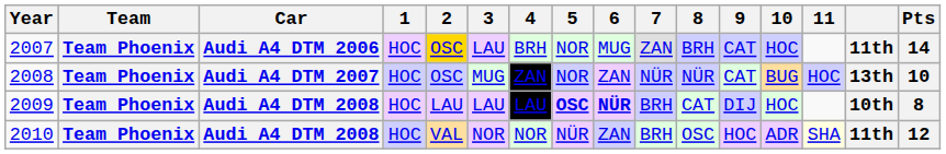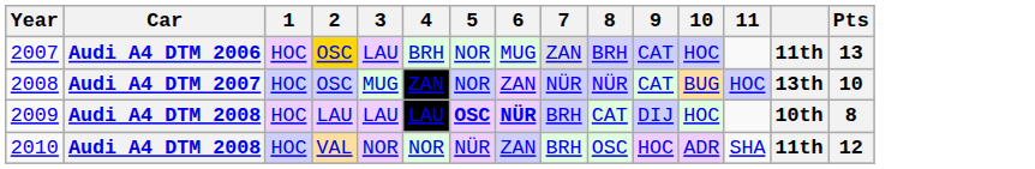 <table class="wikitable" style="text-align:center; font-size:85%">
 <tr>
 <th>Year</th>
-<th>Team</th>
 <th>Car</th>
 <th>1</th>
 <th>2</th>
 <th>3</th>
 <th>4</th>
 <th>5</th>
 <th>6</th>
 <th>7</th>
 <th>8</th>
 <th>9</th>
 <th>10</th>
 <th>11</th>
 <th></th>
 <th>Pts</th>
 </tr>
 <tr>
 <td><a href='#'>2007</a></td>
-<th nowrap><a href='#'>Team Phoenix</a></th>
 <th nowrap><a href='#'>Audi A4 DTM 2006</a></th>
 <td style="background:#efcfff;"><a href='#'>HOC</a><br></td>
 <td style="background: gold;"><a href='#'>OSC</a></td>
 <td style="background:#efcfff;"><a href='#'>LAU</a><br></td>
 <td style="background:#DFFFDF;"><a href='#'>BRH</a><br></td>
 <td style="background:#DFFFDF;"><a href='#'>NOR</a><br></td>
 <td style="background:#DFFFDF;"><a href='#'>MUG</a><br></td>
 <td style="background:#DFDFDF;"><a href='#'>ZAN</a><br></td>
 <td style="background:#CFCFFF;"><a href='#'>BRH</a><br></td>
 <td style="background:#CFCFFF;"><a href='#'>CAT</a><br></td>
 <td style="background:#CFCFFF;"><a href='#'>HOC</a><br></td>
 <td></td>
 <th>11th</th>
-<th>14</th>
+<th>13</th>
 </tr>
 <tr>
 <td><a href='#'>2008</a></td>
-<th nowrap><a href='#'>Team Phoenix</a></th>
 <th nowrap><a href='#'>Audi A4 DTM 2007</a></th>
 <td style="background:#CFCFFF;"><a href='#'>HOC</a><br></td>
 <td style="background:#CFCFFF;"><a href='#'>OSC</a><br></td>
 <td style="background:#DFFFDF;"><a href='#'>MUG</a><br></td>
 <td style="background:#000000; color:white"><a href='#'><span>ZAN</span></a><br></td>
 <td style="background:#CFCFFF;"><a href='#'>NOR</a><br></td>
 <td style="background:#efcfff;"><a href='#'>ZAN</a><br></td>
 <td style="background:#CFCFFF;"><a href='#'>NÜR</a><br></td>
 <td style="background:#CFCFFF;"><a href='#'>NÜR</a><br></td>
 <td style="background:#DFFFDF;"><a href='#'>CAT</a><br></td>
 <td style="background:#ffdf9f;"><a href='#'>BUG</a><br></td>
 <td style="background:#CFCFFF;"><a href='#'>HOC</a><br></td>
 <th>13th</th>
 <th>10</th>
 </tr>
 <tr>
 <td><a href='#'>2009</a></td>
-<th nowrap><a href='#'>Team Phoenix</a></th>
 <th nowrap><a href='#'>Audi A4 DTM 2008</a></th>
 <td style="background:#efcfff;"><a href='#'>HOC</a><br></td>
 <td style="background:#efcfff;"><a href='#'>LAU</a><br></td>
 <td style="background:#efcfff;"><a href='#'>LAU</a><br></td>
 <td style="background:#000000; color:white"><a href='#'><span>LAU</span></a><br></td>
 <td style="background:#efcfff;"><strong><a href='#'>OSC</a><br></strong></td>
 <td style="background:#efcfff;"><strong><a href='#'>NÜR</a><br></strong></td>
 <td style="background:#CFCFFF;"><a href='#'>BRH</a><br></td>
 <td style="background:#DFFFDF;"><a href='#'>CAT</a><br></td>
 <td style="background:#CFCFFF;"><a href='#'>DIJ</a><br></td>
 <td style="background:#DFFFDF;"><a href='#'>HOC</a><br></td>
 <td></td>
 <th>10th</th>
 <th>8</th>
 </tr>
 <tr>
 <td><a href='#'>2010</a></td>
-<th nowrap><a href='#'>Team Phoenix</a></th>
 <th nowrap><a href='#'>Audi A4 DTM 2008</a></th>
 <td style="background:#CFCFFF;"><a href='#'>HOC</a><br></td>
 <td style="background:#ffdf9f;"><a href='#'>VAL</a><br></td>
 <td style="background:#efcfff;"><a href='#'>NOR</a><br></td>
 <td style="background:#DFFFDF;"><a href='#'>NOR</a><br></td>
 <td style="background:#efcfff;"><a href='#'>NÜR</a><br></td>
 <td style="background:#CFCFFF;"><a href='#'>ZAN</a><br></td>
 <td style="background:#DFFFDF;"><a href='#'>BRH</a><br></td>
 <td style="background:#DFFFDF;"><a href='#'>OSC</a><br></td>
 <td style="background:#efcfff;"><a href='#'>HOC</a><br></td>
 <td style="background:#efcfff;"><a href='#'>ADR</a><br></td>
-<td style="background: lightyellow;"><a href='#'>SHA</a></td>
+<td><a href='#'>SHA</a></td>
 <th>11th</th>
 <th>12</th>
 </tr>
 </table>
